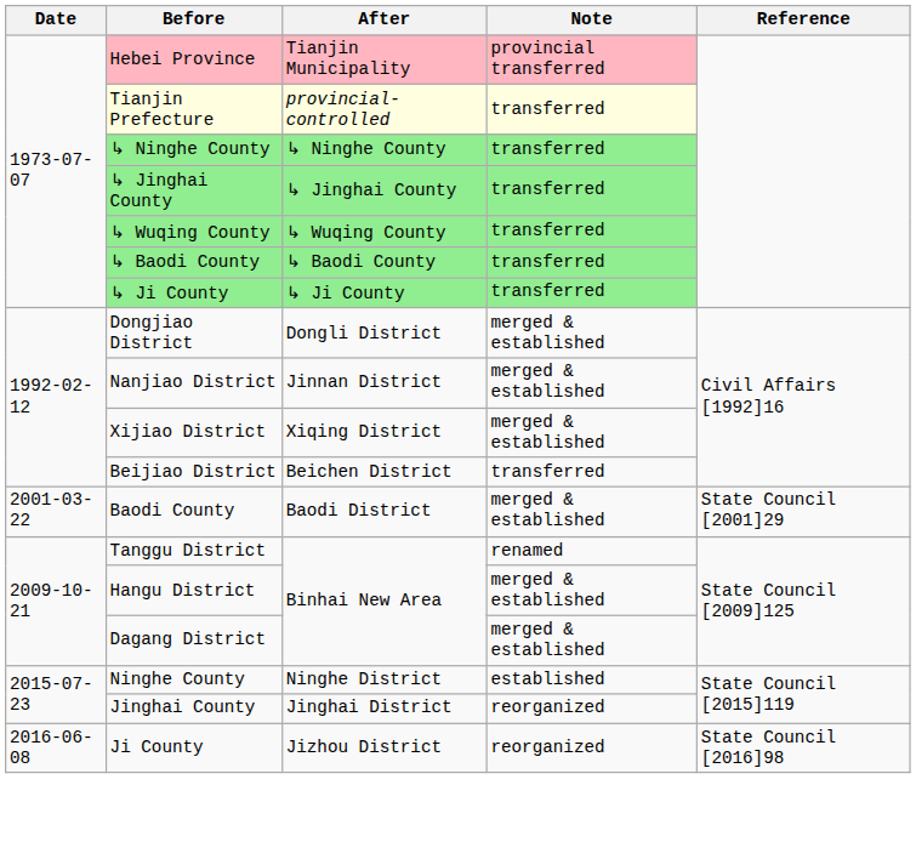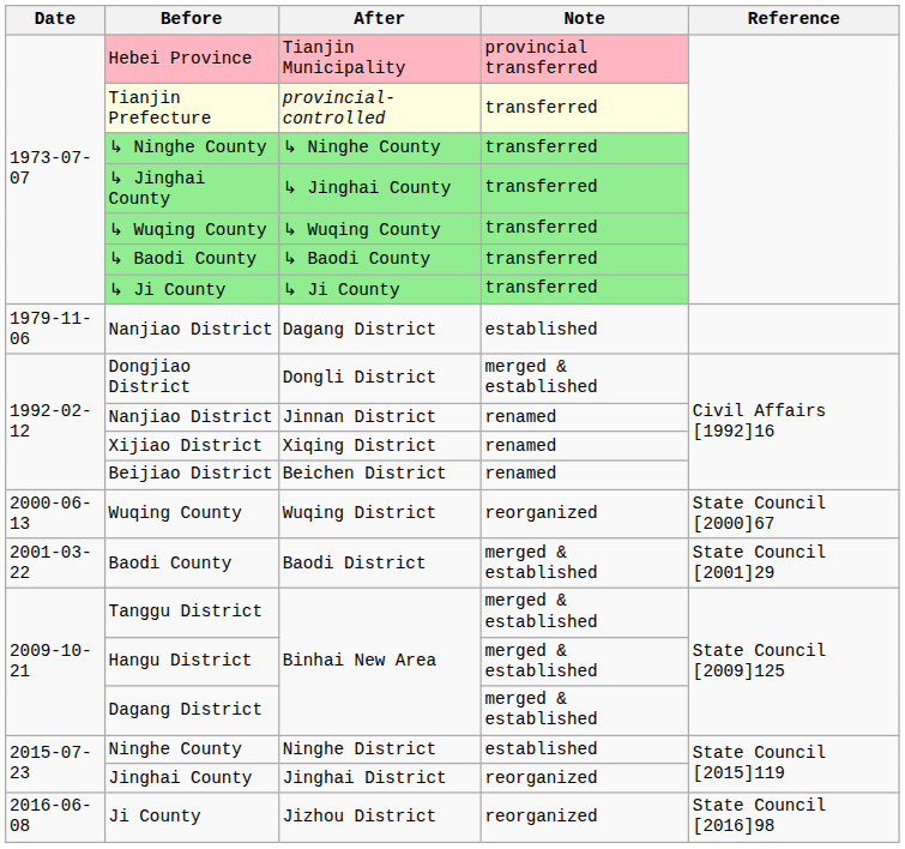 <table class="wikitable" style="font-size:90%;" align="center">
 <tr>
 <th>Date</th>
 <th>Before</th>
 <th>After</th>
 <th>Note</th>
 <th>Reference</th>
 </tr>
 <tr>
 <td rowspan="7">1973-07-07</td>
 <td bgcolor="lightpink"> Hebei Province</td>
 <td bgcolor="lightpink">Tianjin Municipality</td>
 <td bgcolor="lightpink">provincial transferred</td>
 <td rowspan="7"></td>
 </tr>
 <tr>
 <td bgcolor="lightyellow"> Tianjin Prefecture</td>
 <td bgcolor="lightyellow"><em>provincial-controlled</em></td>
 <td bgcolor="lightyellow">transferred</td>
 </tr>
 <tr bgcolor="lightgreen">
 <td>↳ Ninghe County</td>
 <td>↳ Ninghe County</td>
 <td>transferred</td>
 </tr>
 <tr bgcolor="lightgreen">
 <td>↳ Jinghai County</td>
 <td>↳ Jinghai County</td>
 <td>transferred</td>
 </tr>
 <tr bgcolor="lightgreen">
 <td>↳ Wuqing County</td>
 <td>↳ Wuqing County</td>
 <td>transferred</td>
 </tr>
 <tr bgcolor="lightgreen">
 <td>↳ Baodi County</td>
 <td>↳ Baodi County</td>
 <td>transferred</td>
 </tr>
 <tr bgcolor="lightgreen">
 <td>↳ Ji County</td>
 <td>↳ Ji County</td>
 <td>transferred</td>
 </tr>
 <tr>
+<td>1979-11-06</td>
+<td> Nanjiao District</td>
+<td>Dagang District</td>
+<td>established</td>
+<td></td>
+</tr>
+<tr>
 <td rowspan="4">1992-02-12</td>
 <td>Dongjiao District</td>
 <td>Dongli District</td>
 <td>merged & established</td>
 <td rowspan="4">Civil Affairs [1992]16</td>
 </tr>
 <tr>
 <td>Nanjiao District</td>
 <td>Jinnan District</td>
-<td>merged & established</td>
+<td>renamed</td>
 </tr>
 <tr>
 <td>Xijiao District</td>
 <td>Xiqing District</td>
-<td>merged & established</td>
+<td>renamed</td>
 </tr>
 <tr>
 <td>Beijiao District</td>
 <td>Beichen District</td>
-<td>transferred</td>
+<td>renamed</td>
+</tr>
+<tr>
+<td>2000-06-13</td>
+<td>Wuqing County</td>
+<td>Wuqing District</td>
+<td>reorganized</td>
+<td>State Council [2000]67</td>
 </tr>
 <tr>
 <td>2001-03-22</td>
 <td>Baodi County</td>
 <td>Baodi District</td>
 <td>merged & established</td>
 <td>State Council [2001]29</td>
 </tr>
 <tr>
 <td rowspan="3">2009-10-21</td>
 <td>Tanggu District</td>
 <td rowspan="3">Binhai New Area</td>
-<td>renamed</td>
+<td>merged & established</td>
 <td rowspan="3">State Council [2009]125</td>
 </tr>
 <tr>
 <td>Hangu District</td>
 <td>merged & established</td>
 </tr>
 <tr>
 <td>Dagang District</td>
 <td>merged & established</td>
 </tr>
 <tr>
 <td rowspan="2">2015-07-23</td>
 <td>Ninghe County</td>
 <td>Ninghe District</td>
 <td>established</td>
 <td rowspan="2">State Council [2015]119</td>
 </tr>
 <tr>
 <td>Jinghai County</td>
 <td>Jinghai District</td>
 <td>reorganized</td>
 </tr>
 <tr>
 <td>2016-06-08</td>
 <td>Ji County</td>
 <td>Jizhou District</td>
 <td>reorganized</td>
 <td>State Council [2016]98</td>
 </tr>
 </table>
